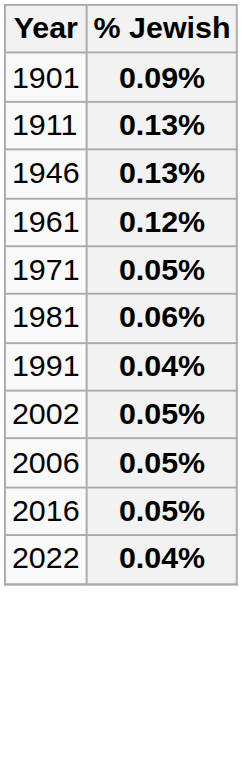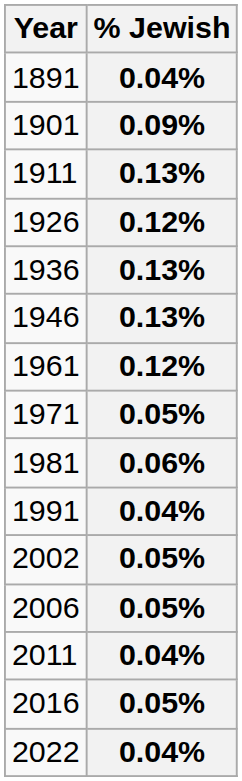 <table class="wikitable">
 <tr>
 <th>Year</th>
 <th>% Jewish<br></th>
+</tr>
+<tr>
+<td>1891</td>
+<th>0.04%</th>
 </tr>
 <tr>
 <td>1901</td>
 <th>0.09%</th>
 </tr>
 <tr>
 <td>1911</td>
+<th>0.13%</th>
+</tr>
+<tr>
+<td>1926</td>
+<th>0.12%</th>
+</tr>
+<tr>
+<td>1936</td>
 <th>0.13%</th>
 </tr>
 <tr>
 <td>1946</td>
 <th>0.13%</th>
 </tr>
 <tr>
 <td>1961</td>
 <th>0.12%</th>
 </tr>
 <tr>
 <td>1971</td>
 <th>0.05%</th>
 </tr>
 <tr>
 <td>1981</td>
 <th>0.06%</th>
 </tr>
 <tr>
 <td>1991</td>
 <th>0.04%</th>
 </tr>
 <tr>
 <td>2002</td>
 <th>0.05%</th>
 </tr>
 <tr>
 <td>2006</td>
 <th>0.05%</th>
 </tr>
 <tr>
+<td>2011</td>
+<th>0.04%</th>
+</tr>
+<tr>
 <td>2016</td>
 <th>0.05%</th>
 </tr>
 <tr>
 <td>2022</td>
 <th>0.04%</th>
 </tr>
 <tr>
 </tr>
 </table>
